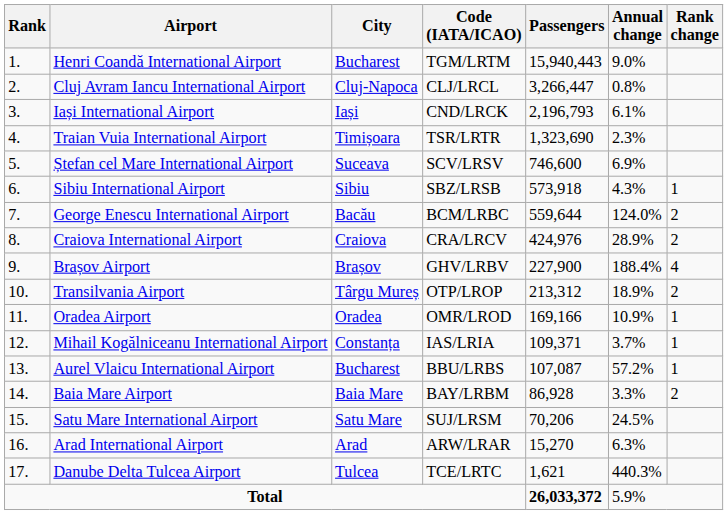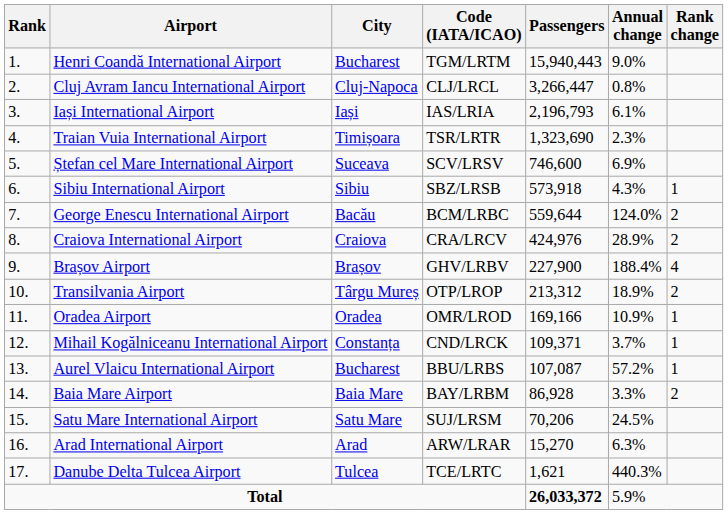 <table class="wikitable sortable">
 <tr>
 <th>Rank</th>
 <th>Airport</th>
 <th>City</th>
 <th>Code<br>(IATA/ICAO)</th>
 <th>Passengers</th>
 <th>Annual<br>change</th>
 <th>Rank<br>change</th>
 </tr>
 <tr>
 <td>1.</td>
 <td><a href='#'>Henri Coandă International Airport</a></td>
 <td><a href='#'>Bucharest</a></td>
 <td>TGM/LRTM</td>
 <td>15,940,443</td>
 <td data-sort-value=16.1> 9.0%</td>
 <td></td>
 </tr>
 <tr>
 <td>2.</td>
 <td><a href='#'>Cluj Avram Iancu International Airport</a></td>
 <td><a href='#'>Cluj-Napoca</a></td>
 <td>CLJ/LRCL</td>
 <td>3,266,447</td>
 <td data-sort-value=22.5> 0.8%</td>
 <td></td>
 </tr>
 <tr>
 <td>3.</td>
 <td><a href='#'>Iași International Airport</a></td>
 <td><a href='#'>Iași</a></td>
-<td>CND/LRCK</td>
+<td>IAS/LRIA</td>
 <td>2,196,793</td>
 <td data-sort-value=51.9> 6.1%</td>
 <td></td>
 </tr>
 <tr>
 <td>4.</td>
 <td><a href='#'>Traian Vuia International Airport</a></td>
 <td><a href='#'>Timișoara</a></td>
 <td>TSR/LRTR</td>
 <td>1,323,690</td>
 <td data-sort-value=13.5> 2.3%</td>
 <td></td>
 </tr>
 <tr>
 <td>5.</td>
 <td><a href='#'>Ștefan cel Mare International Airport</a></td>
 <td><a href='#'>Suceava</a></td>
 <td>SCV/LRSV</td>
 <td>746,600</td>
 <td data-sort-value=4.9> 6.9%</td>
 <td></td>
 </tr>
 <tr>
 <td>6.</td>
 <td><a href='#'>Sibiu International Airport</a></td>
 <td><a href='#'>Sibiu</a></td>
 <td>SBZ/LRSB</td>
 <td>573,918</td>
 <td data-sort-value=-11.4> 4.3%</td>
 <td>1</td>
 </tr>
 <tr>
 <td>7.</td>
 <td><a href='#'>George Enescu International Airport</a></td>
 <td><a href='#'>Bacău</a></td>
 <td>BCM/LRBC</td>
 <td>559,644</td>
 <td data-sort-value=-55.1> 124.0%</td>
 <td>2</td>
 </tr>
 <tr>
 <td>8.</td>
 <td><a href='#'>Craiova International Airport</a></td>
 <td><a href='#'>Craiova</a></td>
 <td>CRA/LRCV</td>
 <td>424,976</td>
 <td data-sort-value=25.5> 28.9%</td>
 <td>2</td>
 </tr>
 <tr>
 <td>9.</td>
 <td><a href='#'>Brașov Airport</a></td>
 <td><a href='#'>Brașov</a></td>
 <td>GHV/LRBV</td>
 <td>227,900</td>
 <td> 188.4%</td>
 <td>4</td>
 </tr>
 <tr>
 <td>10.</td>
 <td><a href='#'>Transilvania Airport</a></td>
 <td><a href='#'>Târgu Mureș</a></td>
 <td>OTP/LROP</td>
 <td>213,312</td>
 <td data-sort-value=48.3> 18.9%</td>
 <td>2</td>
 </tr>
 <tr>
 <td>11.</td>
 <td><a href='#'>Oradea Airport</a></td>
 <td><a href='#'>Oradea</a></td>
 <td>OMR/LROD</td>
 <td>169,166</td>
 <td data-sort-value=-26.8> 10.9%</td>
 <td>1</td>
 </tr>
 <tr>
 <td>12.</td>
 <td><a href='#'>Mihail Kogălniceanu International Airport</a></td>
 <td><a href='#'>Constanța</a></td>
-<td>IAS/LRIA</td>
+<td>CND/LRCK</td>
 <td>109,371</td>
 <td data-sort-value=44.2> 3.7%</td>
 <td>1</td>
 </tr>
 <tr>
 <td>13.</td>
 <td><a href='#'>Aurel Vlaicu International Airport</a></td>
 <td><a href='#'>Bucharest</a></td>
 <td>BBU/LRBS</td>
 <td>107,087</td>
 <td data-sort-value=607.9> 57.2%</td>
 <td>1</td>
 </tr>
 <tr>
 <td>14.</td>
 <td><a href='#'>Baia Mare Airport</a></td>
 <td><a href='#'>Baia Mare</a></td>
 <td>BAY/LRBM</td>
 <td>86,928</td>
 <td data-sort-value=17.8> 3.3%</td>
 <td>2</td>
 </tr>
 <tr>
 <td>15.</td>
 <td><a href='#'>Satu Mare International Airport</a></td>
 <td><a href='#'>Satu Mare</a></td>
 <td>SUJ/LRSM</td>
 <td>70,206</td>
 <td data-sort-value=-6.9> 24.5%</td>
 <td></td>
 </tr>
 <tr>
 <td>16.</td>
 <td><a href='#'>Arad International Airport</a></td>
 <td><a href='#'>Arad</a></td>
 <td>ARW/LRAR</td>
 <td>15,270</td>
 <td data-sort-value=-13.6> 6.3%</td>
 <td></td>
 </tr>
 <tr>
 <td>17.</td>
 <td><a href='#'>Danube Delta Tulcea Airport</a></td>
 <td><a href='#'>Tulcea</a></td>
 <td>TCE/LRTC</td>
 <td>1,621</td>
 <td data-sort-value=-16.7> 440.3%</td>
 <td></td>
 </tr>
 <tr>
 <td colspan=4 align=center><strong>Total</strong></td>
 <td><strong>26,033,372</strong></td>
 <td colspan=2> 5.9%</td>
 </tr>
 </table>
